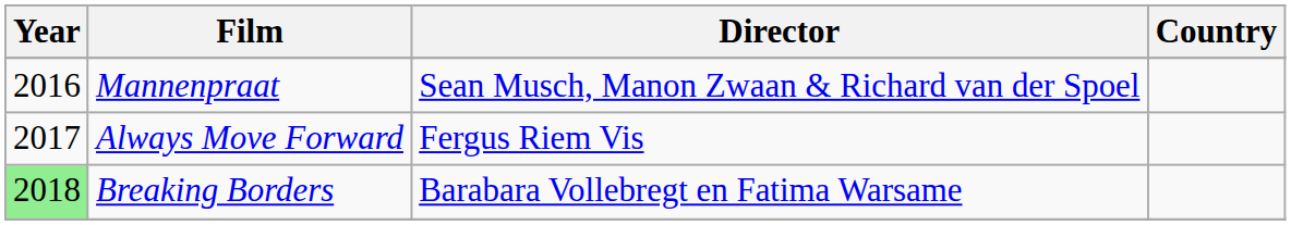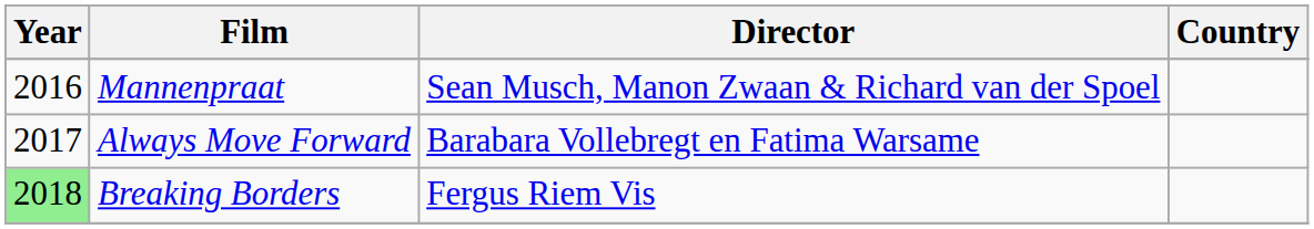 <table class="wikitable">
 <tr>
 <th>Year</th>
 <th>Film</th>
 <th>Director</th>
 <th>Country</th>
 </tr>
 <tr>
 </tr>
 <tr>
 <td>2016</td>
 <td><em><a href='#'>Mannenpraat</a></em></td>
 <td><a href='#'>Sean Musch, Manon Zwaan & Richard van der Spoel</a></td>
 <td></td>
 </tr>
 <tr>
 <td>2017</td>
 <td><em><a href='#'>Always Move Forward</a></em></td>
-<td><a href='#'>Fergus Riem Vis</a></td>
+<td><a href='#'>Barabara Vollebregt en Fatima Warsame </a></td>
 <td></td>
 </tr>
 <tr>
 <td style="background: lightgreen;">2018</td>
 <td><em><a href='#'>Breaking Borders</a></em></td>
-<td><a href='#'>Barabara Vollebregt en Fatima Warsame </a></td>
+<td><a href='#'>Fergus Riem Vis</a></td>
 <td></td>
 </tr>
 <tr>
 </tr>
 </table>
